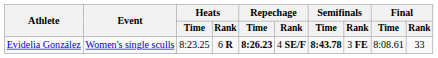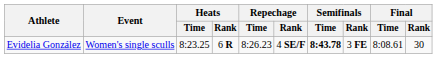 <table class=wikitable style=font-size:90%;text-align:center>
 <tr>
 <th rowspan=2>Athlete</th>
 <th rowspan=2>Event</th>
 <th colspan=2>Heats</th>
 <th colspan=2>Repechage</th>
 <th colspan=2>Semifinals</th>
 <th colspan=2>Final</th>
 </tr>
 <tr style=font-size:95%>
 <th>Time</th>
 <th>Rank</th>
 <th>Time</th>
 <th>Rank</th>
 <th>Time</th>
 <th>Rank</th>
 <th>Time</th>
 <th>Rank</th>
 </tr>
 <tr>
 <td align=left><a href='#'>Evidelia González</a></td>
 <td align=left><a href='#'>Women's single sculls</a></td>
 <td>8:23.25</td>
 <td>6 <strong>R</strong></td>
-<td><strong>8:26.23</strong></td>
+<td>8:26.23</td>
 <td>4 <strong>SE/F</strong></td>
 <td><strong>8:43.78</strong></td>
 <td>3 <strong>FE</strong></td>
 <td>8:08.61</td>
-<td>33</td>
+<td>30</td>
 </tr>
 </table>
